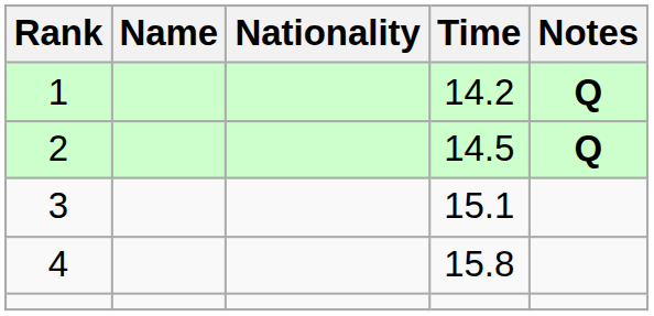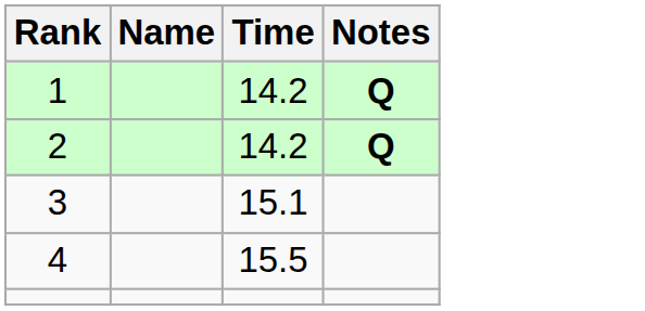 <table class="wikitable sortable" style="text-align:center">
 <tr>
 <th>Rank</th>
 <th>Name</th>
-<th>Nationality</th>
 <th>Time</th>
 <th>Notes</th>
 </tr>
 <tr bgcolor=ccffcc>
 <td>1</td>
-<td align=left></td>
 <td align=left></td>
 <td>14.2</td>
 <td><strong>Q</strong></td>
 </tr>
 <tr bgcolor=ccffcc>
 <td>2</td>
 <td align=left></td>
-<td align=left></td>
-<td>14.5</td>
+<td>14.2</td>
 <td><strong>Q</strong></td>
 </tr>
 <tr>
 <td>3</td>
-<td align=left></td>
 <td align=left></td>
 <td>15.1</td>
 <td></td>
 </tr>
 <tr>
 <td>4</td>
 <td align=left></td>
-<td align=left></td>
-<td>15.8</td>
+<td>15.5</td>
 <td></td>
 </tr>
 <tr>
 <td></td>
 <td align=left></td>
-<td align=left></td>
 <td></td>
 <td></td>
 </tr>
 </table>
